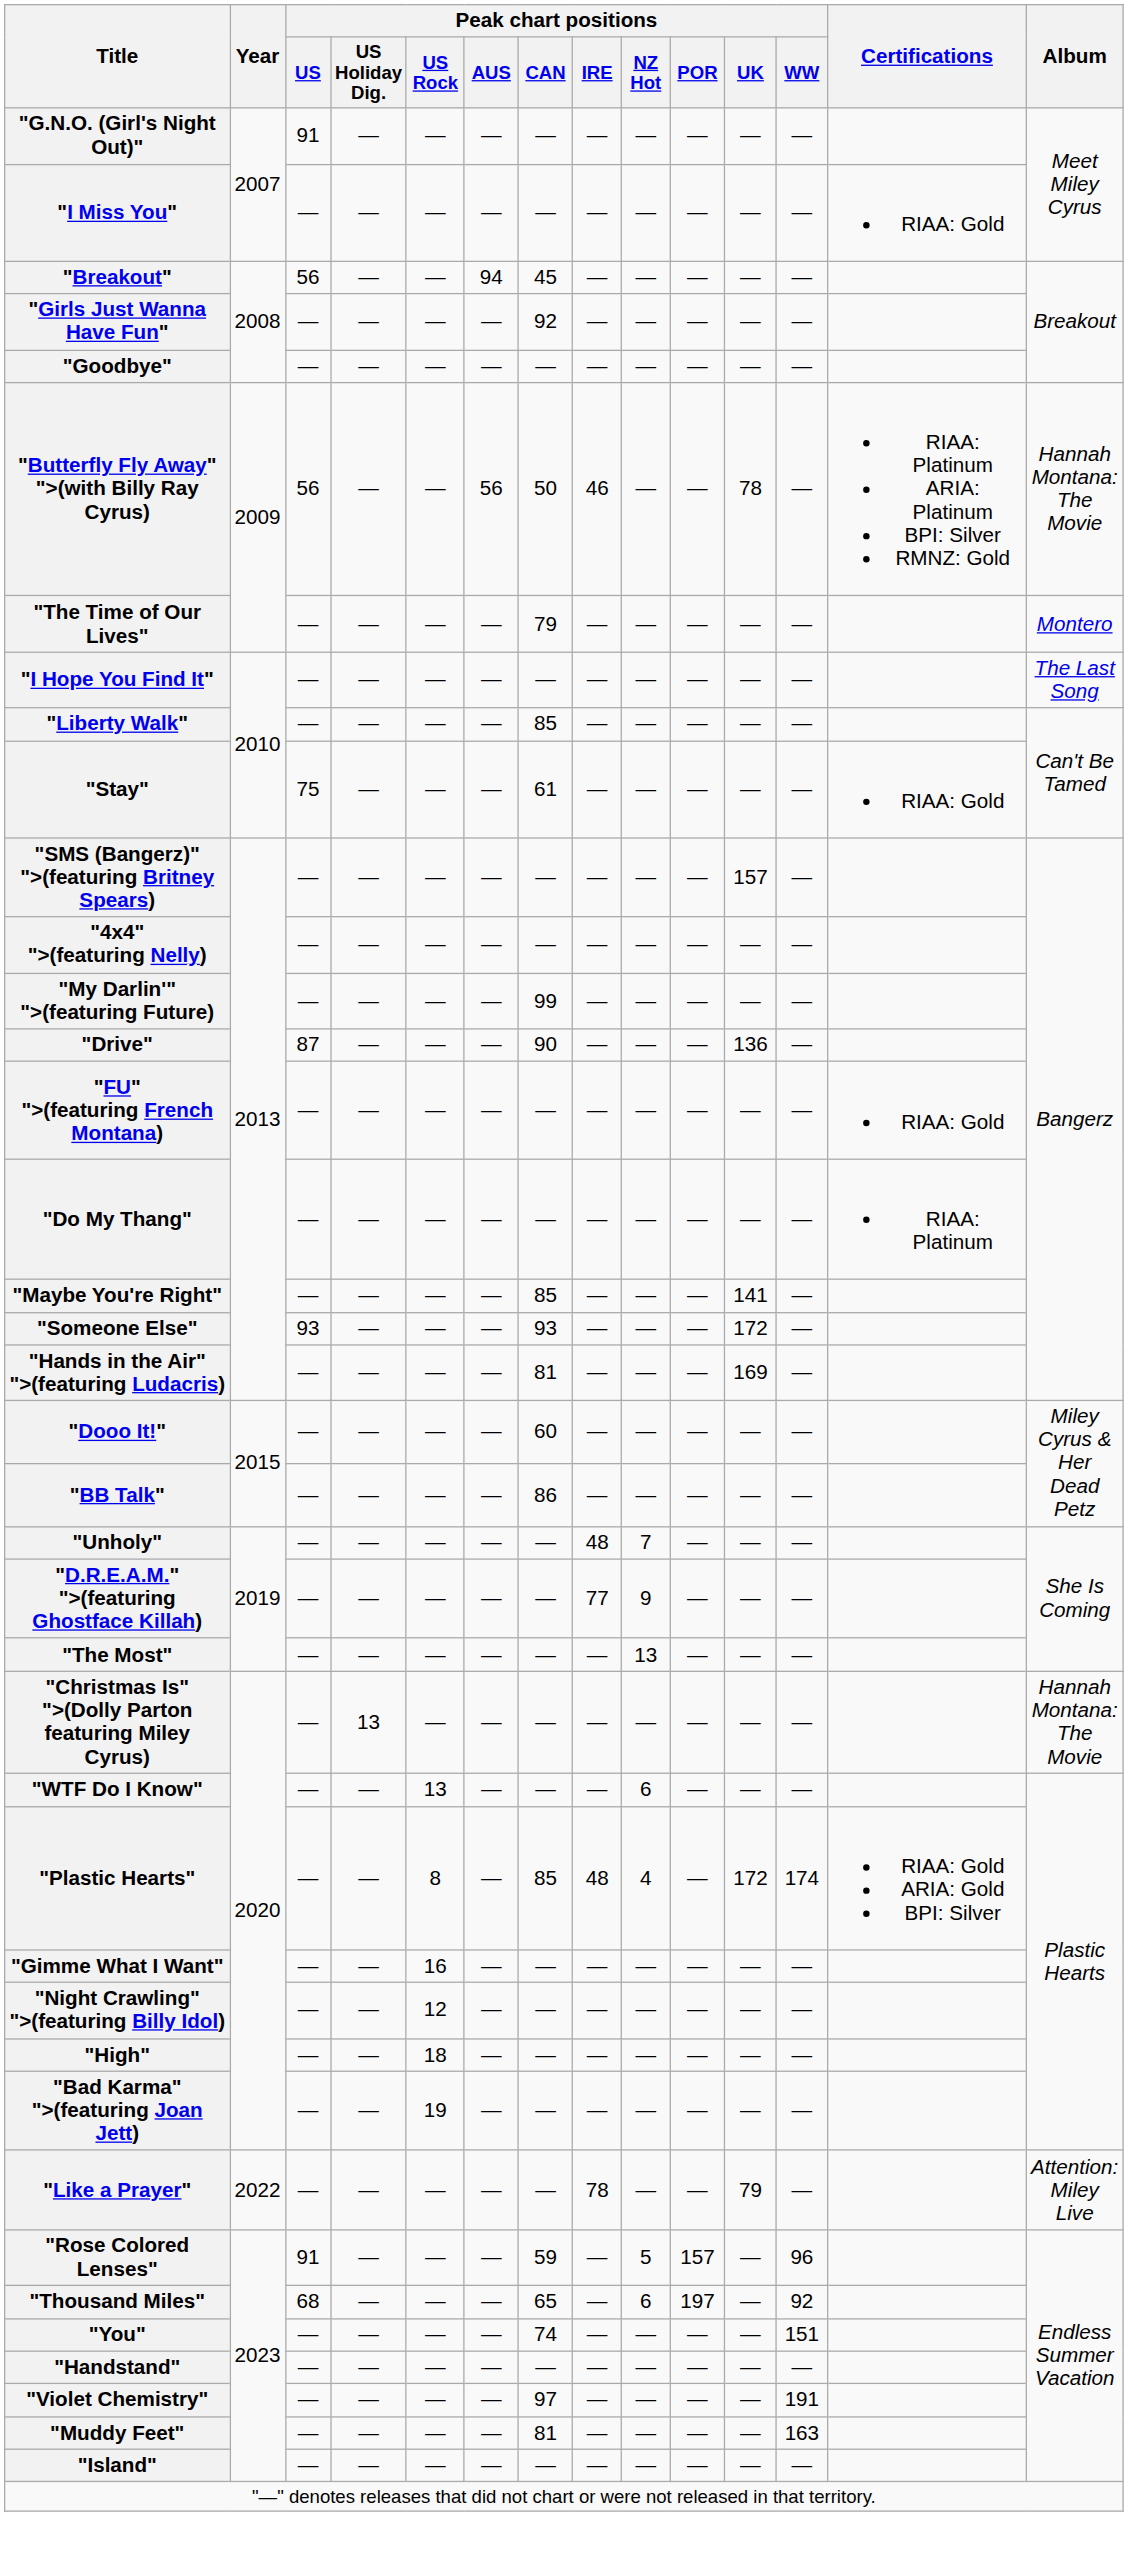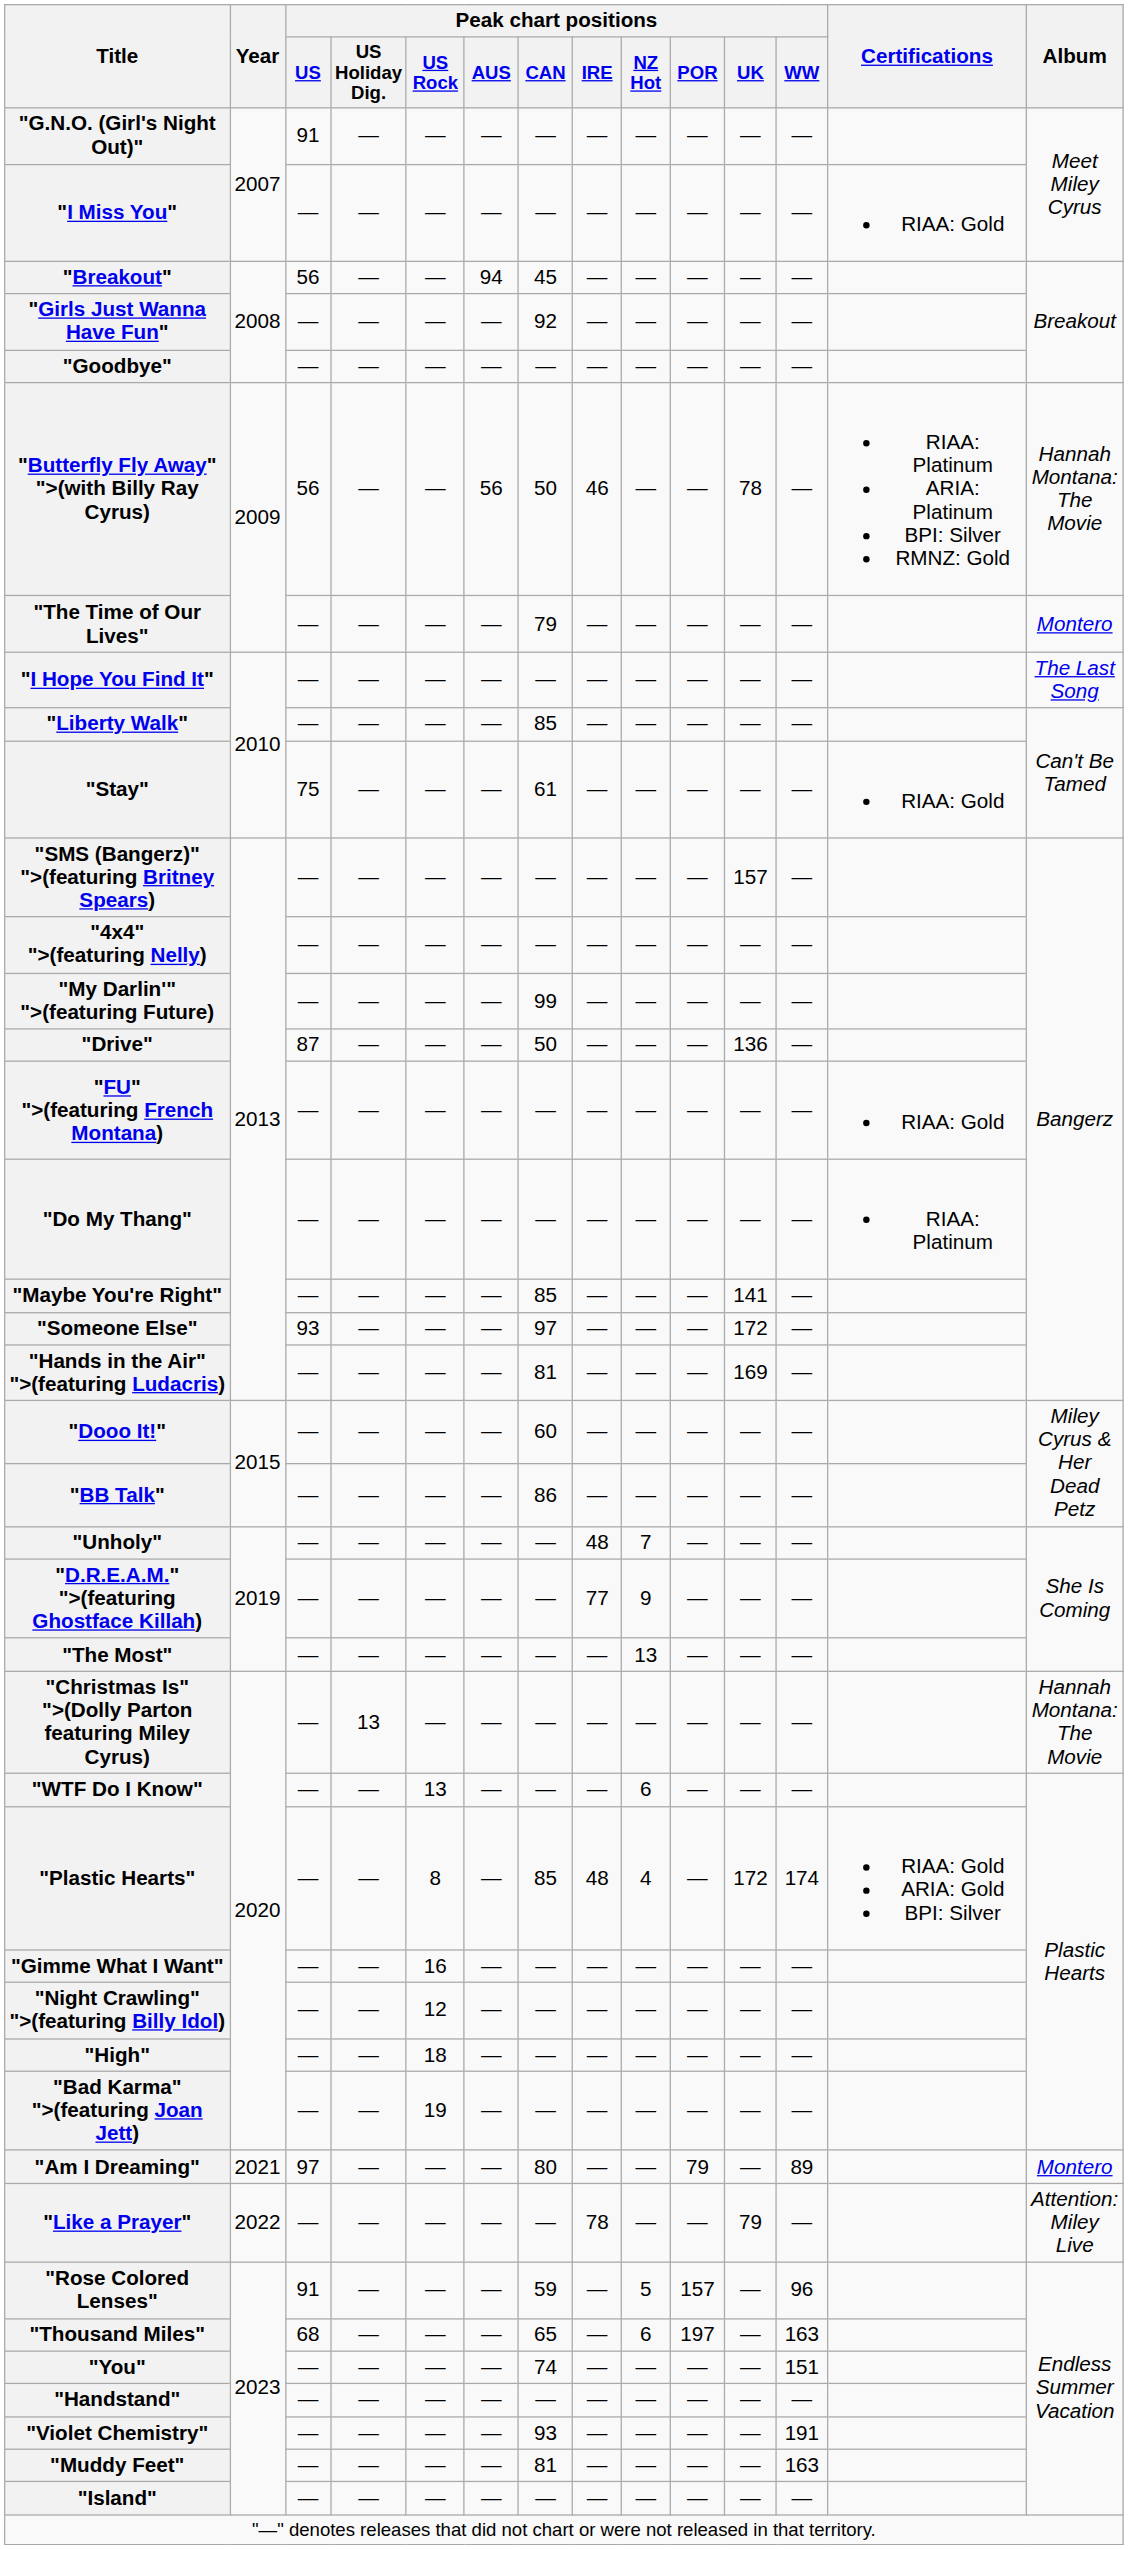 <table class="wikitable plainrowheaders" style="text-align:center;">
 <tr>
 <th scope="col" rowspan="2" style="width:18em;">Title</th>
 <th scope="col" rowspan="2">Year</th>
 <th scope="col" colspan="10">Peak chart positions</th>
 <th scope="col" rowspan="2" style="width:14em;"><a href='#'>Certifications</a></th>
 <th scope="col" rowspan="2">Album</th>
 </tr>
 <tr>
 <th scope="col" style="width:3em;font-size:90%;"><a href='#'>US</a><br></th>
 <th scope="col" style="width:3em;font-size:90%;">US Holiday Dig.<br></th>
 <th scope="col" style="width:3em;font-size:90%;"><a href='#'>US<br>Rock</a><br></th>
 <th scope="col" style="width:3em;font-size:90%;"><a href='#'>AUS</a><br></th>
 <th scope="col" style="width:3em;font-size:90%;"><a href='#'>CAN</a><br></th>
 <th scope="col" style="width:3em;font-size:90%;"><a href='#'>IRE</a><br></th>
 <th scope="col" style="width:3em;font-size:90%;"><a href='#'>NZ<br>Hot</a><br></th>
 <th scope="col" style="width:3em;font-size:90%;"><a href='#'>POR</a><br></th>
 <th scope="col" style="width:3em;font-size:90%;"><a href='#'>UK</a><br></th>
 <th scope="col" style="width:3em;font-size:90%;"><a href='#'>WW</a><br></th>
 </tr>
 <tr>
 <th scope="row">"G.N.O. (Girl's Night Out)"</th>
 <td rowspan="2">2007</td>
 <td>91</td>
 <td>—</td>
 <td>—</td>
 <td>—</td>
 <td>—</td>
 <td>—</td>
 <td>—</td>
 <td>—</td>
 <td>—</td>
 <td>—</td>
 <td></td>
 <td rowspan="2"><em>Meet Miley Cyrus</em></td>
 </tr>
 <tr>
 <th scope="row">"<a href='#'>I Miss You</a>"</th>
 <td>—</td>
 <td>—</td>
 <td>—</td>
 <td>—</td>
 <td>—</td>
 <td>—</td>
 <td>—</td>
 <td>—</td>
 <td>—</td>
 <td>—</td>
 <td><br><ul><li>RIAA: Gold</li></ul></td>
 </tr>
 <tr>
 <th scope="row">"<a href='#'>Breakout</a>"</th>
 <td rowspan="3">2008</td>
 <td>56</td>
 <td>—</td>
 <td>—</td>
 <td>94</td>
 <td>45</td>
 <td>—</td>
 <td>—</td>
 <td>—</td>
 <td>—</td>
 <td>—</td>
 <td></td>
 <td rowspan="3"><em>Breakout</em></td>
 </tr>
 <tr>
 <th scope="row">"<a href='#'>Girls Just Wanna Have Fun</a>"</th>
 <td>—</td>
 <td>—</td>
 <td>—</td>
 <td>—</td>
 <td>92</td>
 <td>—</td>
 <td>—</td>
 <td>—</td>
 <td>—</td>
 <td>—</td>
 <td></td>
 </tr>
 <tr>
 <th scope="row">"Goodbye"</th>
 <td>—</td>
 <td>—</td>
 <td>—</td>
 <td>—</td>
 <td>—</td>
 <td>—</td>
 <td>—</td>
 <td>—</td>
 <td>—</td>
 <td>—</td>
 <td></td>
 </tr>
 <tr>
 <th scope="row">"<a href='#'>Butterfly Fly Away</a>"<br><span>">(with Billy Ray Cyrus)</span></th>
 <td rowspan="2">2009</td>
 <td>56</td>
 <td>—</td>
 <td>—</td>
 <td>56</td>
 <td>50</td>
 <td>46</td>
 <td>—</td>
 <td>—</td>
 <td>78</td>
 <td>—</td>
 <td><br><ul><li>RIAA: Platinum</li><li>ARIA: Platinum</li><li>BPI: Silver</li><li>RMNZ: Gold</li></ul></td>
 <td><em>Hannah Montana: The Movie</em></td>
 </tr>
 <tr>
 <th scope="row">"The Time of Our Lives"</th>
 <td>—</td>
 <td>—</td>
 <td>—</td>
 <td>—</td>
 <td>79</td>
 <td>—</td>
 <td>—</td>
 <td>—</td>
 <td>—</td>
 <td>—</td>
 <td></td>
 <td><em><a href='#'>Montero</a></em></td>
 </tr>
 <tr>
 <th scope="row">"<a href='#'>I Hope You Find It</a>"</th>
 <td rowspan="3">2010</td>
 <td>—</td>
 <td>—</td>
 <td>—</td>
 <td>—</td>
 <td>—</td>
 <td>—</td>
 <td>—</td>
 <td>—</td>
 <td>—</td>
 <td>—</td>
 <td></td>
 <td><em><a href='#'>The Last Song</a></em></td>
 </tr>
 <tr>
 <th scope="row">"<a href='#'>Liberty Walk</a>"</th>
 <td>—</td>
 <td>—</td>
 <td>—</td>
 <td>—</td>
 <td>85</td>
 <td>—</td>
 <td>—</td>
 <td>—</td>
 <td>—</td>
 <td>—</td>
 <td></td>
 <td rowspan="2"><em>Can't Be Tamed</em></td>
 </tr>
 <tr>
 <th scope="row">"Stay"</th>
 <td>75</td>
 <td>—</td>
 <td>—</td>
 <td>—</td>
 <td>61</td>
 <td>—</td>
 <td>—</td>
 <td>—</td>
 <td>—</td>
 <td>—</td>
 <td><br><ul><li>RIAA: Gold</li></ul></td>
 </tr>
 <tr>
 <th scope="row">"SMS (Bangerz)"<br><span>">(featuring <a href='#'>Britney Spears</a>)</span></th>
 <td rowspan="9">2013</td>
 <td>—</td>
 <td>—</td>
 <td>—</td>
 <td>—</td>
 <td>—</td>
 <td>—</td>
 <td>—</td>
 <td>—</td>
 <td>157</td>
 <td>—</td>
 <td></td>
 <td rowspan="9"><em>Bangerz</em></td>
 </tr>
 <tr>
 <th scope="row">"4x4"<br><span>">(featuring <a href='#'>Nelly</a>)</span></th>
 <td>—</td>
 <td>—</td>
 <td>—</td>
 <td>—</td>
 <td>—</td>
 <td>—</td>
 <td>—</td>
 <td>—</td>
 <td>—</td>
 <td>—</td>
 <td></td>
 </tr>
 <tr>
 <th scope="row">"My Darlin'"<br><span>">(featuring Future)</span></th>
 <td>—</td>
 <td>—</td>
 <td>—</td>
 <td>—</td>
 <td>99</td>
 <td>—</td>
 <td>—</td>
 <td>—</td>
 <td>—</td>
 <td>—</td>
 <td></td>
 </tr>
 <tr>
 <th scope="row">"Drive"</th>
 <td>87</td>
 <td>—</td>
 <td>—</td>
 <td>—</td>
-<td>90</td>
+<td>50</td>
 <td>—</td>
 <td>—</td>
 <td>—</td>
 <td>136</td>
 <td>—</td>
 <td></td>
 </tr>
 <tr>
 <th scope="row">"<a href='#'>FU</a>"<br><span>">(featuring <a href='#'>French Montana</a>)</span></th>
 <td>—</td>
 <td>—</td>
 <td>—</td>
 <td>—</td>
 <td>—</td>
 <td>—</td>
 <td>—</td>
 <td>—</td>
 <td>—</td>
 <td>—</td>
 <td><br><ul><li>RIAA: Gold</li></ul></td>
 </tr>
 <tr>
 <th scope="row">"Do My Thang"</th>
 <td>—</td>
 <td>—</td>
 <td>—</td>
 <td>—</td>
 <td>—</td>
 <td>—</td>
 <td>—</td>
 <td>—</td>
 <td>—</td>
 <td>—</td>
 <td><br><ul><li>RIAA: Platinum</li></ul></td>
 </tr>
 <tr>
 <th scope="row">"Maybe You're Right"</th>
 <td>—</td>
 <td>—</td>
 <td>—</td>
 <td>—</td>
 <td>85</td>
 <td>—</td>
 <td>—</td>
 <td>—</td>
 <td>141</td>
 <td>—</td>
 <td></td>
 </tr>
 <tr>
 <th scope="row">"Someone Else"</th>
 <td>93</td>
 <td>—</td>
 <td>—</td>
 <td>—</td>
-<td>93</td>
+<td>97</td>
 <td>—</td>
 <td>—</td>
 <td>—</td>
 <td>172</td>
 <td>—</td>
 <td></td>
 </tr>
 <tr>
 <th scope="row">"Hands in the Air"<br><span>">(featuring <a href='#'>Ludacris</a>)</span></th>
 <td>—</td>
 <td>—</td>
 <td>—</td>
 <td>—</td>
 <td>81</td>
 <td>—</td>
 <td>—</td>
 <td>—</td>
 <td>169</td>
 <td>—</td>
 <td></td>
 </tr>
 <tr>
 <th scope="row">"<a href='#'>Dooo It!</a>"</th>
 <td rowspan="2">2015</td>
 <td>—</td>
 <td>—</td>
 <td>—</td>
 <td>—</td>
 <td>60</td>
 <td>—</td>
 <td>—</td>
 <td>—</td>
 <td>—</td>
 <td>—</td>
 <td></td>
 <td rowspan="2"><em>Miley Cyrus & Her Dead Petz</em></td>
 </tr>
 <tr>
 <th scope="row">"<a href='#'>BB Talk</a>"</th>
 <td>—</td>
 <td>—</td>
 <td>—</td>
 <td>—</td>
 <td>86</td>
 <td>—</td>
 <td>—</td>
 <td>—</td>
 <td>—</td>
 <td>—</td>
 <td></td>
 </tr>
 <tr>
 <th scope="row">"Unholy"</th>
 <td rowspan="3">2019</td>
 <td>—</td>
 <td>—</td>
 <td>—</td>
 <td>—</td>
 <td>—</td>
 <td>48</td>
 <td>7</td>
 <td>—</td>
 <td>—</td>
 <td>—</td>
 <td></td>
 <td rowspan="3"><em>She Is Coming</em></td>
 </tr>
 <tr>
 <th scope="row">"<a href='#'>D.R.E.A.M.</a>"<br><span>">(featuring <a href='#'>Ghostface Killah</a>)</span></th>
 <td>—</td>
 <td>—</td>
 <td>—</td>
 <td>—</td>
 <td>—</td>
 <td>77</td>
 <td>9</td>
 <td>—</td>
 <td>—</td>
 <td>—</td>
 <td></td>
 </tr>
 <tr>
 <th scope="row">"The Most"</th>
 <td>—</td>
 <td>—</td>
 <td>—</td>
 <td>—</td>
 <td>—</td>
 <td>—</td>
 <td>13</td>
 <td>—</td>
 <td>—</td>
 <td>—</td>
 <td></td>
 </tr>
 <tr>
 <th scope="row">"Christmas Is"<br><span>">(Dolly Parton featuring Miley Cyrus)</span></th>
 <td rowspan="7">2020</td>
 <td>—</td>
 <td>13</td>
 <td>—</td>
 <td>—</td>
 <td>—</td>
 <td>—</td>
 <td>—</td>
 <td>—</td>
 <td>—</td>
 <td>—</td>
 <td></td>
 <td><em>Hannah Montana: The Movie</em></td>
 </tr>
 <tr>
 <th scope="row">"WTF Do I Know"</th>
 <td>—</td>
 <td>—</td>
 <td>13</td>
 <td>—</td>
 <td>—</td>
 <td>—</td>
 <td>6</td>
 <td>—</td>
 <td>—</td>
 <td>—</td>
 <td></td>
 <td rowspan="6"><em>Plastic Hearts</em></td>
 </tr>
 <tr>
 <th scope="row">"Plastic Hearts"</th>
 <td>—</td>
 <td>—</td>
 <td>8</td>
 <td>—</td>
 <td>85</td>
 <td>48</td>
 <td>4</td>
 <td>—</td>
 <td>172</td>
 <td>174</td>
 <td><br><ul><li>RIAA: Gold</li><li>ARIA: Gold</li><li>BPI: Silver</li></ul></td>
 </tr>
 <tr>
 <th scope="row">"Gimme What I Want"</th>
 <td>—</td>
 <td>—</td>
 <td>16</td>
 <td>—</td>
 <td>—</td>
 <td>—</td>
 <td>—</td>
 <td>—</td>
 <td>—</td>
 <td>—</td>
 <td></td>
 </tr>
 <tr>
 <th scope="row">"Night Crawling"<br><span>">(featuring <a href='#'>Billy Idol</a>)</span></th>
 <td>—</td>
 <td>—</td>
 <td>12</td>
 <td>—</td>
 <td>—</td>
 <td>—</td>
 <td>—</td>
 <td>—</td>
 <td>—</td>
 <td>—</td>
 <td></td>
 </tr>
 <tr>
 <th scope="row">"High"</th>
 <td>—</td>
 <td>—</td>
 <td>18</td>
 <td>—</td>
 <td>—</td>
 <td>—</td>
 <td>—</td>
 <td>—</td>
 <td>—</td>
 <td>—</td>
 <td></td>
 </tr>
 <tr>
 <th scope="row">"Bad Karma"<br><span>">(featuring <a href='#'>Joan Jett</a>)</span></th>
 <td>—</td>
 <td>—</td>
 <td>19</td>
 <td>—</td>
 <td>—</td>
 <td>—</td>
 <td>—</td>
 <td>—</td>
 <td>—</td>
 <td>—</td>
 <td></td>
 </tr>
 <tr>
+<th scope="row">"Am I Dreaming"<br></th>
+<td>2021</td>
+<td>97</td>
+<td>—</td>
+<td>—</td>
+<td>—</td>
+<td>80</td>
+<td>—</td>
+<td>—</td>
+<td>79</td>
+<td>—</td>
+<td>89</td>
+<td></td>
+<td><em><a href='#'>Montero</a></em></td>
+</tr>
+<tr>
 <th scope="row">"<a href='#'>Like a Prayer</a>"</th>
 <td>2022</td>
 <td>—</td>
 <td>—</td>
 <td>—</td>
 <td>—</td>
 <td>—</td>
 <td>78</td>
 <td>—</td>
 <td>—</td>
 <td>79</td>
 <td>—</td>
 <td></td>
 <td><em>Attention: Miley Live</em></td>
 </tr>
 <tr>
 <th scope="row">"Rose Colored Lenses"</th>
 <td rowspan="7">2023</td>
 <td>91</td>
 <td>—</td>
 <td>—</td>
 <td>—</td>
 <td>59</td>
 <td>—</td>
 <td>5</td>
 <td>157</td>
 <td>—</td>
 <td>96</td>
 <td></td>
 <td rowspan="7"><em>Endless Summer Vacation</em></td>
 </tr>
 <tr>
 <th scope="row">"Thousand Miles"<br></th>
 <td>68</td>
 <td>—</td>
 <td>—</td>
 <td>—</td>
 <td>65</td>
 <td>—</td>
 <td>6</td>
 <td>197</td>
 <td>—</td>
-<td>92</td>
+<td>163</td>
 <td></td>
 </tr>
 <tr>
 <th scope="row">"You"</th>
 <td>—</td>
 <td>—</td>
 <td>—</td>
 <td>—</td>
 <td>74</td>
 <td>—</td>
 <td>—</td>
 <td>—</td>
 <td>—</td>
 <td>151</td>
 <td></td>
 </tr>
 <tr>
 <th scope="row">"Handstand"</th>
 <td>—</td>
 <td>—</td>
 <td>—</td>
 <td>—</td>
 <td>—</td>
 <td>—</td>
 <td>—</td>
 <td>—</td>
 <td>—</td>
 <td>—</td>
 <td></td>
 </tr>
 <tr>
 <th scope="row">"Violet Chemistry"</th>
 <td>—</td>
 <td>—</td>
 <td>—</td>
 <td>—</td>
-<td>97</td>
+<td>93</td>
 <td>—</td>
 <td>—</td>
 <td>—</td>
 <td>—</td>
 <td>191</td>
 <td></td>
 </tr>
 <tr>
 <th scope="row">"Muddy Feet"<br></th>
 <td>—</td>
 <td>—</td>
 <td>—</td>
 <td>—</td>
 <td>81</td>
 <td>—</td>
 <td>—</td>
 <td>—</td>
 <td>—</td>
 <td>163</td>
 <td></td>
 </tr>
 <tr>
 <th scope="row">"Island"</th>
 <td>—</td>
 <td>—</td>
 <td>—</td>
 <td>—</td>
 <td>—</td>
 <td>—</td>
 <td>—</td>
 <td>—</td>
 <td>—</td>
 <td>—</td>
 <td></td>
 </tr>
 <tr>
 <td colspan="14" style="font-size:90%;">"—" denotes releases that did not chart or were not released in that territory.</td>
 </tr>
 </table>
